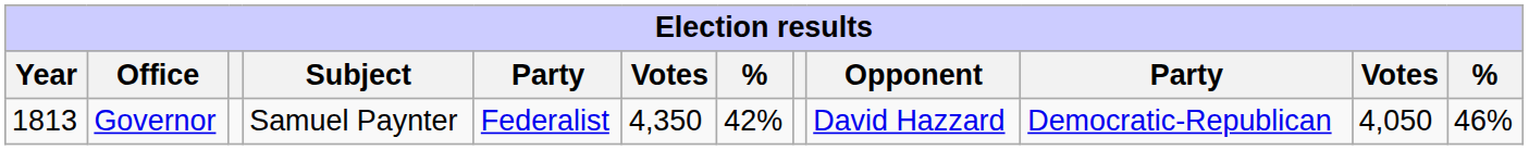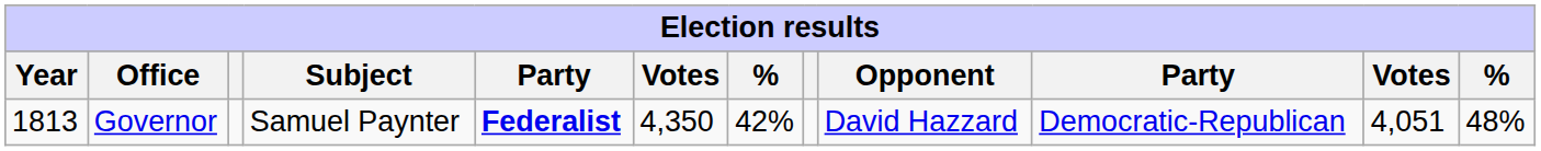 <table class=wikitable style="width: 94%" style="text-align: center;" align="center">
 <tr bgcolor=#cccccc>
 <th colspan=12 style="background: #ccccff;">Election results</th>
 </tr>
 <tr>
 <th><strong>Year</strong></th>
 <th><strong>Office</strong></th>
 <th></th>
 <th><strong>Subject</strong></th>
 <th><strong>Party</strong></th>
 <th><strong>Votes</strong></th>
 <th><strong>%</strong></th>
 <th></th>
 <th><strong>Opponent</strong></th>
 <th><strong>Party</strong></th>
 <th><strong>Votes</strong></th>
 <th><strong>%</strong></th>
 </tr>
 <tr>
 <td>1813</td>
 <td><a href='#'>Governor</a></td>
 <td></td>
 <td>Samuel Paynter</td>
-<td><a href='#'>Federalist</a></td>
+<td><strong><a href='#'>Federalist</a></strong></td>
 <td>4,350</td>
 <td>42%</td>
 <td></td>
 <td><a href='#'>David Hazzard</a></td>
 <td><a href='#'>Democratic-Republican</a></td>
-<td>4,050</td>
-<td>46%</td>
+<td>4,051</td>
+<td>48%</td>
 </tr>
 </table>
